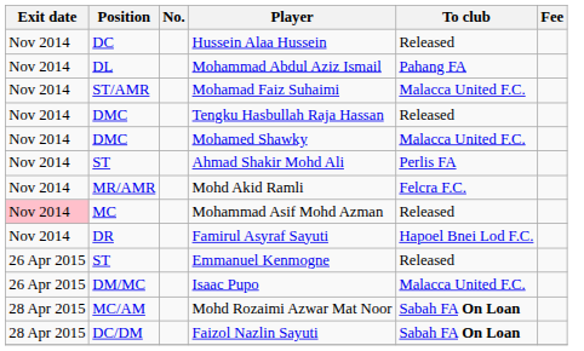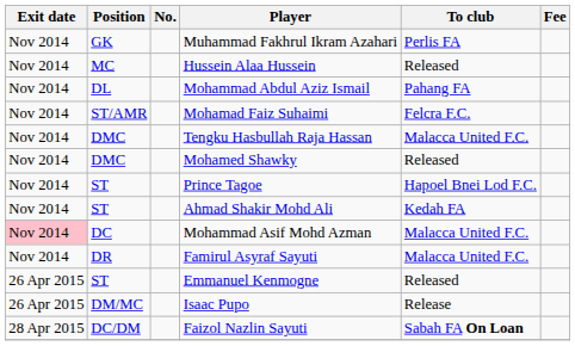 <table class="wikitable sortable">
 <tr>
 <th>Exit date</th>
 <th>Position</th>
 <th>No.</th>
 <th>Player</th>
 <th>To club</th>
 <th>Fee</th>
 </tr>
 <tr>
 <td>Nov 2014</td>
-<td><a href='#'>DC</a></td>
+<td><a href='#'>GK</a></td>
+<td></td>
+<td> Muhammad Fakhrul Ikram Azahari</td>
+<td> <a href='#'>Perlis FA</a></td>
+<td></td>
+</tr>
+<tr>
+<td>Nov 2014</td>
+<td><a href='#'>MC</a></td>
 <td></td>
 <td> <a href='#'>Hussein Alaa Hussein</a></td>
 <td>Released</td>
 <td></td>
 </tr>
 <tr>
 <td>Nov 2014</td>
 <td><a href='#'>DL</a></td>
 <td></td>
 <td> <a href='#'>Mohammad Abdul Aziz Ismail</a></td>
 <td> <a href='#'>Pahang FA</a></td>
 <td></td>
 </tr>
 <tr>
 <td>Nov 2014</td>
 <td><a href='#'>ST/AMR</a></td>
 <td></td>
 <td> <a href='#'>Mohamad Faiz Suhaimi</a></td>
+<td> <a href='#'>Felcra F.C.</a></td>
+<td></td>
+</tr>
+<tr>
+<td>Nov 2014</td>
+<td><a href='#'>DMC</a></td>
+<td></td>
+<td> <a href='#'>Tengku Hasbullah Raja Hassan</a></td>
 <td> <a href='#'>Malacca United F.C.</a></td>
 <td></td>
 </tr>
 <tr>
 <td>Nov 2014</td>
 <td><a href='#'>DMC</a></td>
 <td></td>
-<td> <a href='#'>Tengku Hasbullah Raja Hassan</a></td>
+<td> <a href='#'>Mohamed Shawky</a></td>
 <td>Released</td>
 <td></td>
 </tr>
 <tr>
 <td>Nov 2014</td>
-<td><a href='#'>DMC</a></td>
+<td><a href='#'>ST</a></td>
 <td></td>
-<td> <a href='#'>Mohamed Shawky</a></td>
-<td> <a href='#'>Malacca United F.C.</a></td>
+<td> <a href='#'>Prince Tagoe</a></td>
+<td> <a href='#'>Hapoel Bnei Lod F.C.</a></td>
 <td></td>
 </tr>
 <tr>
 <td>Nov 2014</td>
 <td><a href='#'>ST</a></td>
 <td></td>
 <td> <a href='#'>Ahmad Shakir Mohd Ali</a></td>
-<td> <a href='#'>Perlis FA</a></td>
-<td></td>
-</tr>
-<tr>
-<td>Nov 2014</td>
-<td><a href='#'>MR/AMR</a></td>
-<td></td>
-<td> Mohd Akid Ramli</td>
-<td> <a href='#'>Felcra F.C.</a></td>
+<td> <a href='#'>Kedah FA</a></td>
 <td></td>
 </tr>
 <tr>
 <td style="background: pink;">Nov 2014</td>
-<td><a href='#'>MC</a></td>
+<td><a href='#'>DC</a></td>
 <td></td>
 <td> Mohammad Asif Mohd Azman</td>
-<td>Released</td>
+<td> <a href='#'>Malacca United F.C.</a></td>
 <td></td>
 </tr>
 <tr>
 <td>Nov 2014</td>
 <td><a href='#'>DR</a></td>
 <td></td>
 <td> <a href='#'>Famirul Asyraf Sayuti</a></td>
-<td> <a href='#'>Hapoel Bnei Lod F.C.</a></td>
+<td> <a href='#'>Malacca United F.C.</a></td>
 <td></td>
 </tr>
 <tr>
 <td>26 Apr 2015</td>
 <td><a href='#'>ST</a></td>
 <td></td>
 <td> <a href='#'>Emmanuel Kenmogne</a></td>
 <td>Released</td>
 <td></td>
 </tr>
 <tr>
 <td>26 Apr 2015</td>
 <td><a href='#'>DM/MC</a></td>
 <td></td>
 <td> <a href='#'>Isaac Pupo</a></td>
-<td> <a href='#'>Malacca United F.C.</a></td>
-<td></td>
-</tr>
-<tr>
-<td>28 Apr 2015</td>
-<td><a href='#'>MC/AM</a></td>
-<td></td>
-<td> Mohd Rozaimi Azwar Mat Noor</td>
-<td> <a href='#'>Sabah FA</a> <strong>On Loan</strong></td>
+<td>Release</td>
 <td></td>
 </tr>
 <tr>
 <td>28 Apr 2015</td>
 <td><a href='#'>DC/DM</a></td>
 <td></td>
 <td> <a href='#'>Faizol Nazlin Sayuti</a></td>
 <td> <a href='#'>Sabah FA</a> <strong>On Loan</strong></td>
 <td></td>
 </tr>
 <tr>
 </tr>
 </table>
